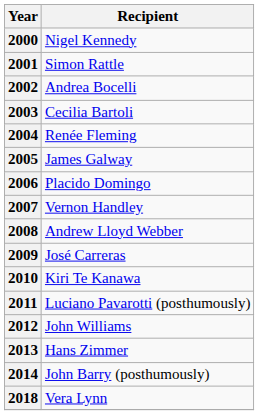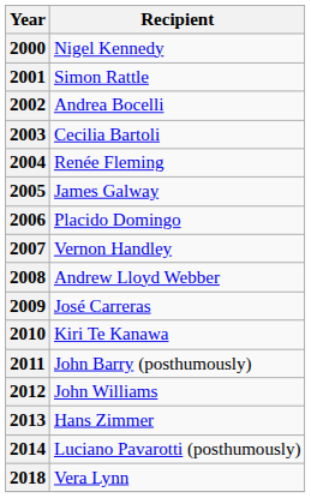 <table class="wikitable sortable plainrowheaders">
 <tr>
 <th scope="col">Year</th>
 <th scope="col">Recipient</th>
 </tr>
 <tr>
 <th scope="row">2000</th>
 <td><a href='#'>Nigel Kennedy</a></td>
 </tr>
 <tr>
 <th scope="row">2001</th>
 <td><a href='#'>Simon Rattle</a></td>
 </tr>
 <tr>
 <th scope="row">2002</th>
 <td><a href='#'>Andrea Bocelli</a></td>
 </tr>
 <tr>
 <th scope="row">2003</th>
 <td><a href='#'>Cecilia Bartoli</a></td>
 </tr>
 <tr>
 <th scope="row">2004</th>
 <td><a href='#'>Renée Fleming</a></td>
 </tr>
 <tr>
 <th scope="row">2005</th>
 <td><a href='#'>James Galway</a></td>
 </tr>
 <tr>
 <th scope="row">2006</th>
 <td><a href='#'>Placido Domingo</a></td>
 </tr>
 <tr>
 <th scope="row">2007</th>
 <td><a href='#'>Vernon Handley</a></td>
 </tr>
 <tr>
 <th scope="row">2008</th>
 <td><a href='#'>Andrew Lloyd Webber</a></td>
 </tr>
 <tr>
 <th scope="row">2009</th>
 <td><a href='#'>José Carreras</a></td>
 </tr>
 <tr>
 <th scope="row">2010</th>
 <td><a href='#'>Kiri Te Kanawa</a></td>
 </tr>
 <tr>
 <th scope="row">2011</th>
-<td><a href='#'>Luciano Pavarotti</a> (posthumously)</td>
+<td><a href='#'>John Barry</a> (posthumously)</td>
 </tr>
 <tr>
 <th scope="row">2012</th>
 <td><a href='#'>John Williams</a></td>
 </tr>
 <tr>
 <th scope="row">2013</th>
 <td><a href='#'>Hans Zimmer</a></td>
 </tr>
 <tr>
 <th scope="row">2014</th>
-<td><a href='#'>John Barry</a> (posthumously)</td>
+<td><a href='#'>Luciano Pavarotti</a> (posthumously)</td>
 </tr>
 <tr>
 <th scope="row">2018</th>
 <td><a href='#'>Vera Lynn</a></td>
 </tr>
 <tr>
 </tr>
 </table>
